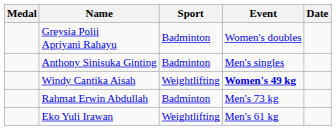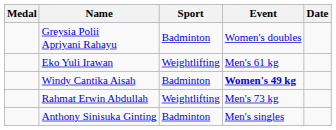 <table class="wikitable sortable" style="font-size: 95%;">
 <tr>
 <th>Medal</th>
 <th>Name</th>
 <th>Sport</th>
 <th>Event</th>
 <th>Date</th>
 </tr>
 <tr>
 <td></td>
 <td><a href='#'>Greysia Polii</a><br><a href='#'>Apriyani Rahayu</a></td>
 <td><a href='#'>Badminton</a></td>
 <td><a href='#'>Women's doubles</a></td>
 <td></td>
 </tr>
 <tr>
 <td></td>
-<td><a href='#'>Anthony Sinisuka Ginting</a></td>
-<td><a href='#'>Badminton</a></td>
-<td><a href='#'>Men's singles</a></td>
+<td><a href='#'>Eko Yuli Irawan</a></td>
+<td><a href='#'>Weightlifting</a></td>
+<td><a href='#'>Men's 61 kg</a></td>
 <td></td>
 </tr>
 <tr>
 <td></td>
 <td><a href='#'>Windy Cantika Aisah</a></td>
-<td><a href='#'>Weightlifting</a></td>
+<td><a href='#'>Badminton</a></td>
 <td><strong><a href='#'>Women's 49 kg</a></strong></td>
 <td></td>
 </tr>
 <tr>
 <td></td>
 <td><a href='#'>Rahmat Erwin Abdullah</a></td>
-<td><a href='#'>Badminton</a></td>
+<td><a href='#'>Weightlifting</a></td>
 <td><a href='#'>Men's 73 kg</a></td>
 <td></td>
 </tr>
 <tr>
 <td></td>
-<td><a href='#'>Eko Yuli Irawan</a></td>
-<td><a href='#'>Weightlifting</a></td>
-<td><a href='#'>Men's 61 kg</a></td>
+<td><a href='#'>Anthony Sinisuka Ginting</a></td>
+<td><a href='#'>Badminton</a></td>
+<td><a href='#'>Men's singles</a></td>
 <td></td>
 </tr>
 </table>
